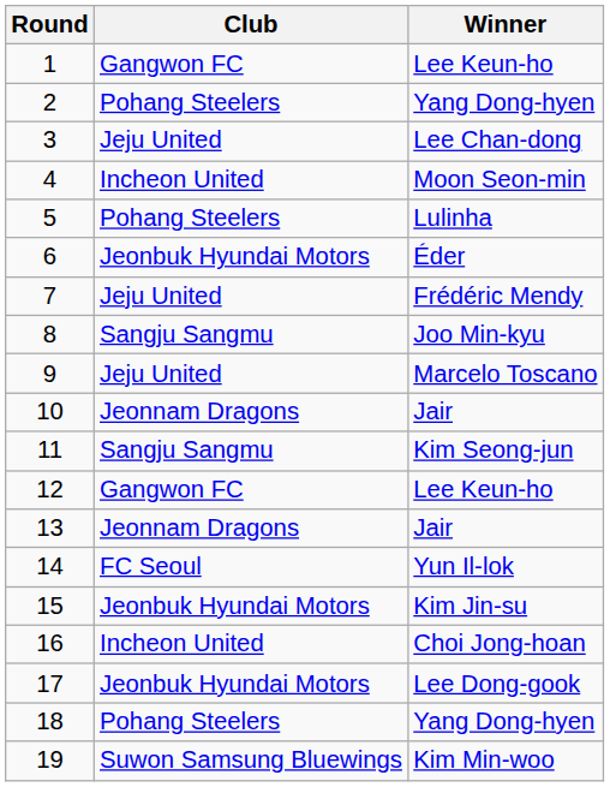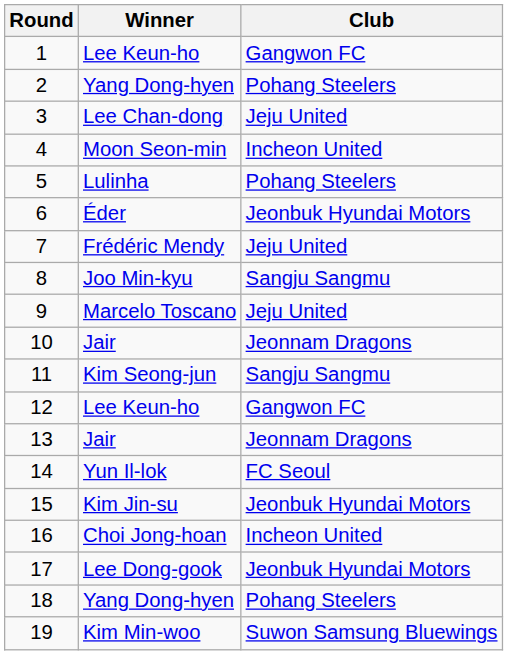 <table class="wikitable">
 <tr>
 <th>Round</th>
+<th>Winner</th>
 <th>Club</th>
-<th>Winner</th>
 </tr>
 <tr>
 <td align=center>1</td>
+<td> <a href='#'>Lee Keun-ho</a></td>
 <td><a href='#'>Gangwon FC</a></td>
-<td> <a href='#'>Lee Keun-ho</a></td>
 </tr>
 <tr>
 <td align=center>2</td>
+<td> <a href='#'>Yang Dong-hyen</a></td>
 <td><a href='#'>Pohang Steelers</a></td>
-<td> <a href='#'>Yang Dong-hyen</a></td>
 </tr>
 <tr>
 <td align=center>3</td>
+<td> <a href='#'>Lee Chan-dong</a></td>
 <td><a href='#'>Jeju United</a></td>
-<td> <a href='#'>Lee Chan-dong</a></td>
 </tr>
 <tr>
 <td align=center>4</td>
+<td> <a href='#'>Moon Seon-min</a></td>
 <td><a href='#'>Incheon United</a></td>
-<td> <a href='#'>Moon Seon-min</a></td>
 </tr>
 <tr>
 <td align=center>5</td>
+<td> <a href='#'>Lulinha</a></td>
 <td><a href='#'>Pohang Steelers</a></td>
-<td> <a href='#'>Lulinha</a></td>
 </tr>
 <tr>
 <td align=center>6</td>
+<td> <a href='#'>Éder</a></td>
 <td><a href='#'>Jeonbuk Hyundai Motors</a></td>
-<td> <a href='#'>Éder</a></td>
 </tr>
 <tr>
 <td align=center>7</td>
+<td> <a href='#'>Frédéric Mendy</a></td>
 <td><a href='#'>Jeju United</a></td>
-<td> <a href='#'>Frédéric Mendy</a></td>
 </tr>
 <tr>
 <td align=center>8</td>
+<td> <a href='#'>Joo Min-kyu</a></td>
 <td><a href='#'>Sangju Sangmu</a></td>
-<td> <a href='#'>Joo Min-kyu</a></td>
 </tr>
 <tr>
 <td align=center>9</td>
+<td> <a href='#'>Marcelo Toscano</a></td>
 <td><a href='#'>Jeju United</a></td>
-<td> <a href='#'>Marcelo Toscano</a></td>
 </tr>
 <tr>
 <td align=center>10</td>
+<td> <a href='#'>Jair</a></td>
 <td><a href='#'>Jeonnam Dragons</a></td>
-<td> <a href='#'>Jair</a></td>
 </tr>
 <tr>
 <td align=center>11</td>
+<td> <a href='#'>Kim Seong-jun</a></td>
 <td><a href='#'>Sangju Sangmu</a></td>
-<td> <a href='#'>Kim Seong-jun</a></td>
 </tr>
 <tr>
 <td align=center>12</td>
+<td> <a href='#'>Lee Keun-ho</a></td>
 <td><a href='#'>Gangwon FC</a></td>
-<td> <a href='#'>Lee Keun-ho</a></td>
 </tr>
 <tr>
 <td align=center>13</td>
+<td> <a href='#'>Jair</a></td>
 <td><a href='#'>Jeonnam Dragons</a></td>
-<td> <a href='#'>Jair</a></td>
 </tr>
 <tr>
 <td align=center>14</td>
+<td> <a href='#'>Yun Il-lok</a></td>
 <td><a href='#'>FC Seoul</a></td>
-<td> <a href='#'>Yun Il-lok</a></td>
 </tr>
 <tr>
 <td align=center>15</td>
+<td> <a href='#'>Kim Jin-su</a></td>
 <td><a href='#'>Jeonbuk Hyundai Motors</a></td>
-<td> <a href='#'>Kim Jin-su</a></td>
 </tr>
 <tr>
 <td align=center>16</td>
+<td> <a href='#'>Choi Jong-hoan</a></td>
 <td><a href='#'>Incheon United</a></td>
-<td> <a href='#'>Choi Jong-hoan</a></td>
 </tr>
 <tr>
 <td align=center>17</td>
+<td> <a href='#'>Lee Dong-gook</a></td>
 <td><a href='#'>Jeonbuk Hyundai Motors</a></td>
-<td> <a href='#'>Lee Dong-gook</a></td>
 </tr>
 <tr>
 <td align=center>18</td>
+<td> <a href='#'>Yang Dong-hyen</a></td>
 <td><a href='#'>Pohang Steelers</a></td>
-<td> <a href='#'>Yang Dong-hyen</a></td>
 </tr>
 <tr>
 <td align=center>19</td>
+<td> <a href='#'>Kim Min-woo</a></td>
 <td><a href='#'>Suwon Samsung Bluewings</a></td>
-<td> <a href='#'>Kim Min-woo</a></td>
 </tr>
 </table>
